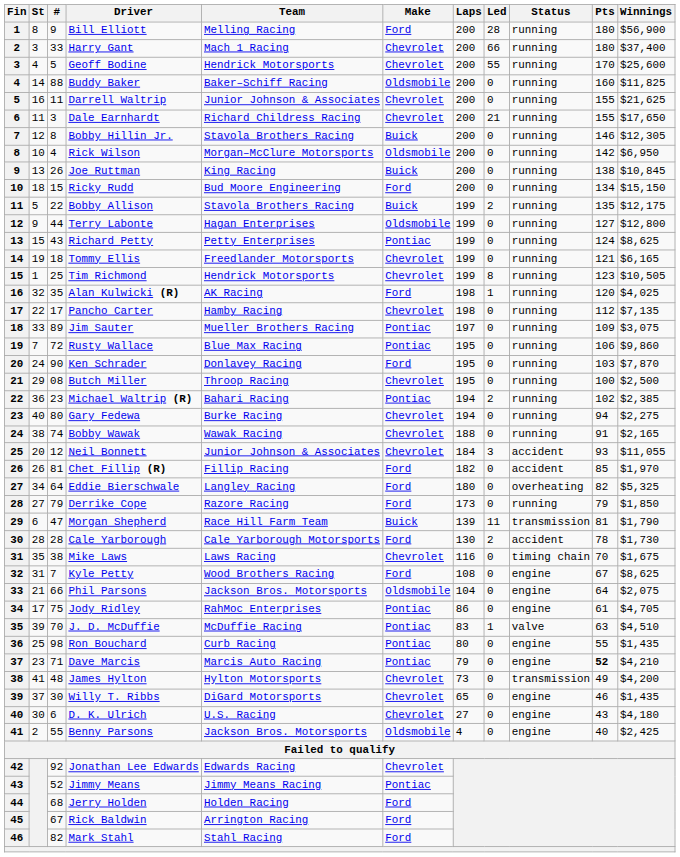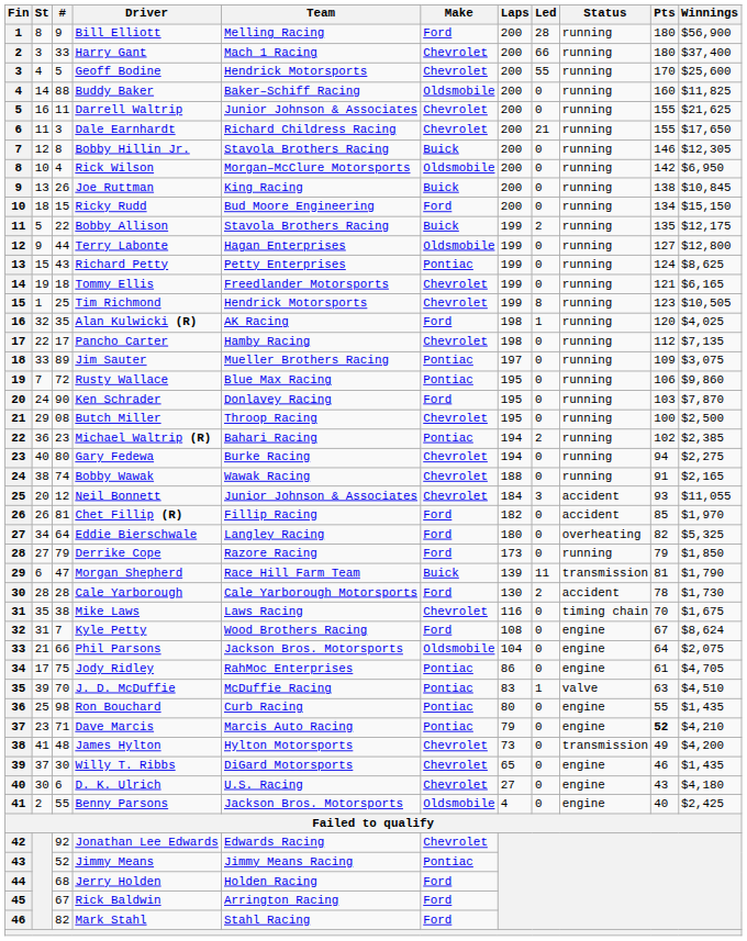 <table class="wikitable" style="font-size:95%">
 <tr>
 <th>Fin</th>
 <th>St</th>
 <th>#</th>
 <th>Driver</th>
 <th>Team</th>
 <th>Make</th>
 <th>Laps</th>
 <th>Led</th>
 <th>Status</th>
 <th>Pts</th>
 <th>Winnings</th>
 </tr>
 <tr>
 <th>1</th>
 <td>8</td>
 <td>9</td>
 <td><a href='#'>Bill Elliott</a></td>
 <td><a href='#'>Melling Racing</a></td>
 <td><a href='#'>Ford</a></td>
 <td>200</td>
 <td>28</td>
 <td>running</td>
 <td>180</td>
 <td>$56,900</td>
 </tr>
 <tr>
 <th>2</th>
 <td>3</td>
 <td>33</td>
 <td><a href='#'>Harry Gant</a></td>
 <td><a href='#'>Mach 1 Racing</a></td>
 <td><a href='#'>Chevrolet</a></td>
 <td>200</td>
 <td>66</td>
 <td>running</td>
 <td>180</td>
 <td>$37,400</td>
 </tr>
 <tr>
 <th>3</th>
 <td>4</td>
 <td>5</td>
 <td><a href='#'>Geoff Bodine</a></td>
 <td><a href='#'>Hendrick Motorsports</a></td>
 <td><a href='#'>Chevrolet</a></td>
 <td>200</td>
 <td>55</td>
 <td>running</td>
 <td>170</td>
 <td>$25,600</td>
 </tr>
 <tr>
 <th>4</th>
 <td>14</td>
 <td>88</td>
 <td><a href='#'>Buddy Baker</a></td>
 <td><a href='#'>Baker–Schiff Racing</a></td>
 <td><a href='#'>Oldsmobile</a></td>
 <td>200</td>
 <td>0</td>
 <td>running</td>
 <td>160</td>
 <td>$11,825</td>
 </tr>
 <tr>
 <th>5</th>
 <td>16</td>
 <td>11</td>
 <td><a href='#'>Darrell Waltrip</a></td>
 <td><a href='#'>Junior Johnson & Associates</a></td>
 <td><a href='#'>Chevrolet</a></td>
 <td>200</td>
 <td>0</td>
 <td>running</td>
 <td>155</td>
 <td>$21,625</td>
 </tr>
 <tr>
 <th>6</th>
 <td>11</td>
 <td>3</td>
 <td><a href='#'>Dale Earnhardt</a></td>
 <td><a href='#'>Richard Childress Racing</a></td>
 <td><a href='#'>Chevrolet</a></td>
 <td>200</td>
 <td>21</td>
 <td>running</td>
 <td>155</td>
 <td>$17,650</td>
 </tr>
 <tr>
 <th>7</th>
 <td>12</td>
 <td>8</td>
 <td><a href='#'>Bobby Hillin Jr.</a></td>
 <td><a href='#'>Stavola Brothers Racing</a></td>
 <td><a href='#'>Buick</a></td>
 <td>200</td>
 <td>0</td>
 <td>running</td>
 <td>146</td>
 <td>$12,305</td>
 </tr>
 <tr>
 <th>8</th>
 <td>10</td>
 <td>4</td>
 <td><a href='#'>Rick Wilson</a></td>
 <td><a href='#'>Morgan–McClure Motorsports</a></td>
 <td><a href='#'>Oldsmobile</a></td>
 <td>200</td>
 <td>0</td>
 <td>running</td>
 <td>142</td>
 <td>$6,950</td>
 </tr>
 <tr>
 <th>9</th>
 <td>13</td>
 <td>26</td>
 <td><a href='#'>Joe Ruttman</a></td>
 <td><a href='#'>King Racing</a></td>
 <td><a href='#'>Buick</a></td>
 <td>200</td>
 <td>0</td>
 <td>running</td>
 <td>138</td>
 <td>$10,845</td>
 </tr>
 <tr>
 <th>10</th>
 <td>18</td>
 <td>15</td>
 <td><a href='#'>Ricky Rudd</a></td>
 <td><a href='#'>Bud Moore Engineering</a></td>
 <td><a href='#'>Ford</a></td>
 <td>200</td>
 <td>0</td>
 <td>running</td>
 <td>134</td>
 <td>$15,150</td>
 </tr>
 <tr>
 <th>11</th>
 <td>5</td>
 <td>22</td>
 <td><a href='#'>Bobby Allison</a></td>
 <td><a href='#'>Stavola Brothers Racing</a></td>
 <td><a href='#'>Buick</a></td>
 <td>199</td>
 <td>2</td>
 <td>running</td>
 <td>135</td>
 <td>$12,175</td>
 </tr>
 <tr>
 <th>12</th>
 <td>9</td>
 <td>44</td>
 <td><a href='#'>Terry Labonte</a></td>
 <td><a href='#'>Hagan Enterprises</a></td>
 <td><a href='#'>Oldsmobile</a></td>
 <td>199</td>
 <td>0</td>
 <td>running</td>
 <td>127</td>
 <td>$12,800</td>
 </tr>
 <tr>
 <th>13</th>
 <td>15</td>
 <td>43</td>
 <td><a href='#'>Richard Petty</a></td>
 <td><a href='#'>Petty Enterprises</a></td>
 <td><a href='#'>Pontiac</a></td>
 <td>199</td>
 <td>0</td>
 <td>running</td>
 <td>124</td>
 <td>$8,625</td>
 </tr>
 <tr>
 <th>14</th>
 <td>19</td>
 <td>18</td>
 <td><a href='#'>Tommy Ellis</a></td>
 <td><a href='#'>Freedlander Motorsports</a></td>
 <td><a href='#'>Chevrolet</a></td>
 <td>199</td>
 <td>0</td>
 <td>running</td>
 <td>121</td>
 <td>$6,165</td>
 </tr>
 <tr>
 <th>15</th>
 <td>1</td>
 <td>25</td>
 <td><a href='#'>Tim Richmond</a></td>
 <td><a href='#'>Hendrick Motorsports</a></td>
 <td><a href='#'>Chevrolet</a></td>
 <td>199</td>
 <td>8</td>
 <td>running</td>
 <td>123</td>
 <td>$10,505</td>
 </tr>
 <tr>
 <th>16</th>
 <td>32</td>
 <td>35</td>
 <td><a href='#'>Alan Kulwicki</a> <strong>(R)</strong></td>
 <td><a href='#'>AK Racing</a></td>
 <td><a href='#'>Ford</a></td>
 <td>198</td>
 <td>1</td>
 <td>running</td>
 <td>120</td>
 <td>$4,025</td>
 </tr>
 <tr>
 <th>17</th>
 <td>22</td>
 <td>17</td>
 <td><a href='#'>Pancho Carter</a></td>
 <td><a href='#'>Hamby Racing</a></td>
 <td><a href='#'>Chevrolet</a></td>
 <td>198</td>
 <td>0</td>
 <td>running</td>
 <td>112</td>
 <td>$7,135</td>
 </tr>
 <tr>
 <th>18</th>
 <td>33</td>
 <td>89</td>
 <td><a href='#'>Jim Sauter</a></td>
 <td><a href='#'>Mueller Brothers Racing</a></td>
 <td><a href='#'>Pontiac</a></td>
 <td>197</td>
 <td>0</td>
 <td>running</td>
 <td>109</td>
 <td>$3,075</td>
 </tr>
 <tr>
 <th>19</th>
 <td>7</td>
 <td>72</td>
 <td><a href='#'>Rusty Wallace</a></td>
 <td><a href='#'>Blue Max Racing</a></td>
 <td><a href='#'>Pontiac</a></td>
 <td>195</td>
 <td>0</td>
 <td>running</td>
 <td>106</td>
 <td>$9,860</td>
 </tr>
 <tr>
 <th>20</th>
 <td>24</td>
 <td>90</td>
 <td><a href='#'>Ken Schrader</a></td>
 <td><a href='#'>Donlavey Racing</a></td>
 <td><a href='#'>Ford</a></td>
 <td>195</td>
 <td>0</td>
 <td>running</td>
 <td>103</td>
 <td>$7,870</td>
 </tr>
 <tr>
 <th>21</th>
 <td>29</td>
 <td>08</td>
 <td><a href='#'>Butch Miller</a></td>
 <td><a href='#'>Throop Racing</a></td>
 <td><a href='#'>Chevrolet</a></td>
 <td>195</td>
 <td>0</td>
 <td>running</td>
 <td>100</td>
 <td>$2,500</td>
 </tr>
 <tr>
 <th>22</th>
 <td>36</td>
 <td>23</td>
 <td><a href='#'>Michael Waltrip</a> <strong>(R)</strong></td>
 <td><a href='#'>Bahari Racing</a></td>
 <td><a href='#'>Pontiac</a></td>
 <td>194</td>
 <td>2</td>
 <td>running</td>
 <td>102</td>
 <td>$2,385</td>
 </tr>
 <tr>
 <th>23</th>
 <td>40</td>
 <td>80</td>
 <td><a href='#'>Gary Fedewa</a></td>
 <td><a href='#'>Burke Racing</a></td>
 <td><a href='#'>Chevrolet</a></td>
 <td>194</td>
 <td>0</td>
 <td>running</td>
 <td>94</td>
 <td>$2,275</td>
 </tr>
 <tr>
 <th>24</th>
 <td>38</td>
 <td>74</td>
 <td><a href='#'>Bobby Wawak</a></td>
 <td><a href='#'>Wawak Racing</a></td>
 <td><a href='#'>Chevrolet</a></td>
 <td>188</td>
 <td>0</td>
 <td>running</td>
 <td>91</td>
 <td>$2,165</td>
 </tr>
 <tr>
 <th>25</th>
 <td>20</td>
 <td>12</td>
 <td><a href='#'>Neil Bonnett</a></td>
 <td><a href='#'>Junior Johnson & Associates</a></td>
 <td><a href='#'>Chevrolet</a></td>
 <td>184</td>
 <td>3</td>
 <td>accident</td>
 <td>93</td>
 <td>$11,055</td>
 </tr>
 <tr>
 <th>26</th>
 <td>26</td>
 <td>81</td>
 <td><a href='#'>Chet Fillip</a> <strong>(R)</strong></td>
 <td><a href='#'>Fillip Racing</a></td>
 <td><a href='#'>Ford</a></td>
 <td>182</td>
 <td>0</td>
 <td>accident</td>
 <td>85</td>
 <td>$1,970</td>
 </tr>
 <tr>
 <th>27</th>
 <td>34</td>
 <td>64</td>
 <td><a href='#'>Eddie Bierschwale</a></td>
 <td><a href='#'>Langley Racing</a></td>
 <td><a href='#'>Ford</a></td>
 <td>180</td>
 <td>0</td>
 <td>overheating</td>
 <td>82</td>
 <td>$5,325</td>
 </tr>
 <tr>
 <th>28</th>
 <td>27</td>
 <td>79</td>
 <td><a href='#'>Derrike Cope</a></td>
 <td><a href='#'>Razore Racing</a></td>
 <td><a href='#'>Ford</a></td>
 <td>173</td>
 <td>0</td>
 <td>running</td>
 <td>79</td>
 <td>$1,850</td>
 </tr>
 <tr>
 <th>29</th>
 <td>6</td>
 <td>47</td>
 <td><a href='#'>Morgan Shepherd</a></td>
 <td><a href='#'>Race Hill Farm Team</a></td>
 <td><a href='#'>Buick</a></td>
 <td>139</td>
 <td>11</td>
 <td>transmission</td>
 <td>81</td>
 <td>$1,790</td>
 </tr>
 <tr>
 <th>30</th>
 <td>28</td>
 <td>28</td>
 <td><a href='#'>Cale Yarborough</a></td>
 <td><a href='#'>Cale Yarborough Motorsports</a></td>
 <td><a href='#'>Ford</a></td>
 <td>130</td>
 <td>2</td>
 <td>accident</td>
 <td>78</td>
 <td>$1,730</td>
 </tr>
 <tr>
 <th>31</th>
 <td>35</td>
 <td>38</td>
 <td><a href='#'>Mike Laws</a></td>
 <td><a href='#'>Laws Racing</a></td>
 <td><a href='#'>Chevrolet</a></td>
 <td>116</td>
 <td>0</td>
 <td>timing chain</td>
 <td>70</td>
 <td>$1,675</td>
 </tr>
 <tr>
 <th>32</th>
 <td>31</td>
 <td>7</td>
 <td><a href='#'>Kyle Petty</a></td>
 <td><a href='#'>Wood Brothers Racing</a></td>
 <td><a href='#'>Ford</a></td>
 <td>108</td>
 <td>0</td>
 <td>engine</td>
 <td>67</td>
-<td>$8,625</td>
+<td>$8,624</td>
 </tr>
 <tr>
 <th>33</th>
 <td>21</td>
 <td>66</td>
 <td><a href='#'>Phil Parsons</a></td>
 <td><a href='#'>Jackson Bros. Motorsports</a></td>
 <td><a href='#'>Oldsmobile</a></td>
 <td>104</td>
 <td>0</td>
 <td>engine</td>
 <td>64</td>
 <td>$2,075</td>
 </tr>
 <tr>
 <th>34</th>
 <td>17</td>
 <td>75</td>
 <td><a href='#'>Jody Ridley</a></td>
 <td><a href='#'>RahMoc Enterprises</a></td>
 <td><a href='#'>Pontiac</a></td>
 <td>86</td>
 <td>0</td>
 <td>engine</td>
 <td>61</td>
 <td>$4,705</td>
 </tr>
 <tr>
 <th>35</th>
 <td>39</td>
 <td>70</td>
 <td><a href='#'>J. D. McDuffie</a></td>
 <td><a href='#'>McDuffie Racing</a></td>
 <td><a href='#'>Pontiac</a></td>
 <td>83</td>
 <td>1</td>
 <td>valve</td>
 <td>63</td>
 <td>$4,510</td>
 </tr>
 <tr>
 <th>36</th>
 <td>25</td>
 <td>98</td>
 <td><a href='#'>Ron Bouchard</a></td>
 <td><a href='#'>Curb Racing</a></td>
 <td><a href='#'>Pontiac</a></td>
 <td>80</td>
 <td>0</td>
 <td>engine</td>
 <td>55</td>
 <td>$1,435</td>
 </tr>
 <tr>
 <th>37</th>
 <td>23</td>
 <td>71</td>
 <td><a href='#'>Dave Marcis</a></td>
 <td><a href='#'>Marcis Auto Racing</a></td>
 <td><a href='#'>Pontiac</a></td>
 <td>79</td>
 <td>0</td>
 <td>engine</td>
 <td><strong>52</strong></td>
 <td>$4,210</td>
 </tr>
 <tr>
 <th>38</th>
 <td>41</td>
 <td>48</td>
 <td><a href='#'>James Hylton</a></td>
 <td><a href='#'>Hylton Motorsports</a></td>
 <td><a href='#'>Chevrolet</a></td>
 <td>73</td>
 <td>0</td>
 <td>transmission</td>
 <td>49</td>
 <td>$4,200</td>
 </tr>
 <tr>
 <th>39</th>
 <td>37</td>
 <td>30</td>
 <td><a href='#'>Willy T. Ribbs</a></td>
 <td><a href='#'>DiGard Motorsports</a></td>
 <td><a href='#'>Chevrolet</a></td>
 <td>65</td>
 <td>0</td>
 <td>engine</td>
 <td>46</td>
 <td>$1,435</td>
 </tr>
 <tr>
 <th>40</th>
 <td>30</td>
 <td>6</td>
 <td><a href='#'>D. K. Ulrich</a></td>
 <td><a href='#'>U.S. Racing</a></td>
 <td><a href='#'>Chevrolet</a></td>
 <td>27</td>
 <td>0</td>
 <td>engine</td>
 <td>43</td>
 <td>$4,180</td>
 </tr>
 <tr>
 <th>41</th>
 <td>2</td>
 <td>55</td>
 <td><a href='#'>Benny Parsons</a></td>
 <td><a href='#'>Jackson Bros. Motorsports</a></td>
 <td><a href='#'>Oldsmobile</a></td>
 <td>4</td>
 <td>0</td>
 <td>engine</td>
 <td>40</td>
 <td>$2,425</td>
 </tr>
 <tr>
 <th colspan="11">Failed to qualify</th>
 </tr>
 <tr>
 <th>42</th>
 <th rowspan="5"></th>
 <td>92</td>
 <td><a href='#'>Jonathan Lee Edwards</a></td>
 <td><a href='#'>Edwards Racing</a></td>
 <td><a href='#'>Chevrolet</a></td>
 <th colspan="5" rowspan="5"></th>
 </tr>
 <tr>
 <th>43</th>
 <td>52</td>
 <td><a href='#'>Jimmy Means</a></td>
 <td><a href='#'>Jimmy Means Racing</a></td>
 <td><a href='#'>Pontiac</a></td>
 </tr>
 <tr>
 <th>44</th>
 <td>68</td>
 <td><a href='#'>Jerry Holden</a></td>
 <td><a href='#'>Holden Racing</a></td>
 <td><a href='#'>Ford</a></td>
 </tr>
 <tr>
 <th>45</th>
 <td>67</td>
 <td><a href='#'>Rick Baldwin</a></td>
 <td><a href='#'>Arrington Racing</a></td>
 <td><a href='#'>Ford</a></td>
 </tr>
 <tr>
 <th>46</th>
 <td>82</td>
 <td><a href='#'>Mark Stahl</a></td>
 <td><a href='#'>Stahl Racing</a></td>
 <td><a href='#'>Ford</a></td>
 </tr>
 <tr>
 <th colspan="11"></th>
 </tr>
 </table>
